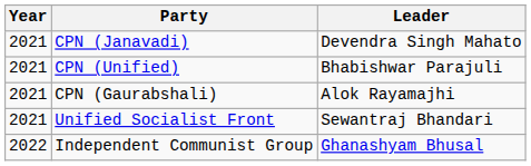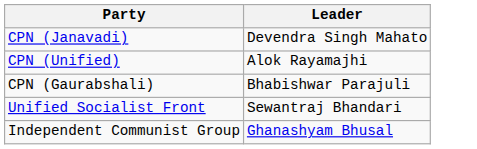 <table class="sortable wikitable" style="font-size: 95%;">
 <tr>
-<th>Year</th>
 <th>Party</th>
 <th>Leader</th>
 </tr>
 <tr>
-<td>2021</td>
 <td><a href='#'>CPN (Janavadi)</a></td>
 <td>Devendra Singh Mahato</td>
 </tr>
 <tr>
-<td>2021</td>
 <td><a href='#'>CPN (Unified)</a></td>
+<td>Alok Rayamajhi</td>
+</tr>
+<tr>
+<td>CPN (Gaurabshali)</td>
 <td>Bhabishwar Parajuli</td>
 </tr>
 <tr>
-<td>2021</td>
-<td>CPN (Gaurabshali)</td>
-<td>Alok Rayamajhi</td>
-</tr>
-<tr>
-<td>2021</td>
 <td><a href='#'>Unified Socialist Front</a></td>
 <td>Sewantraj Bhandari</td>
 </tr>
 <tr>
-<td>2022</td>
 <td>Independent Communist Group</td>
 <td><a href='#'>Ghanashyam Bhusal</a></td>
 </tr>
 </table>
